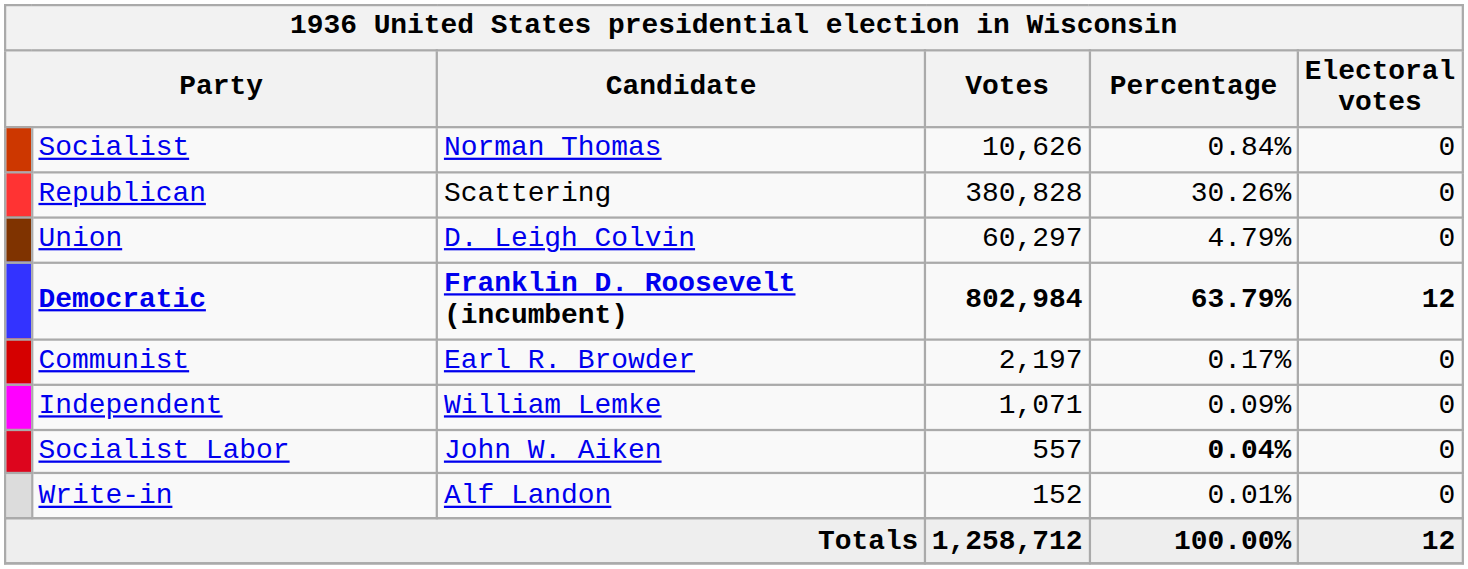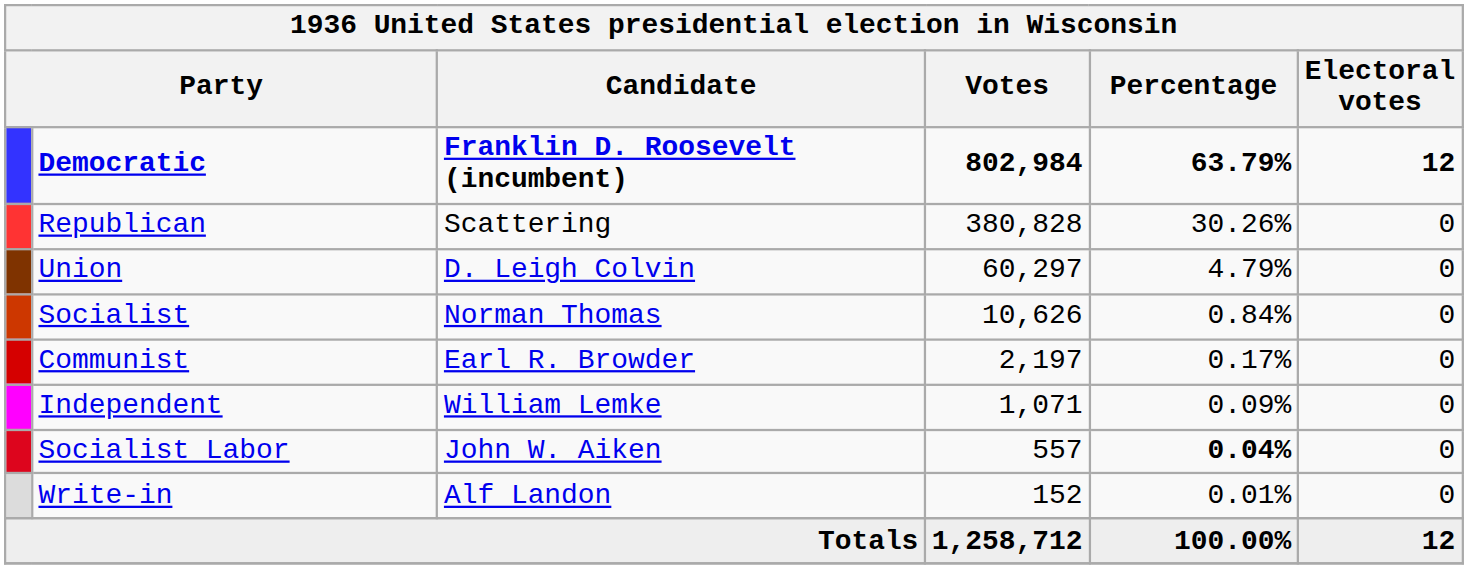 <table class="wikitable nowrap" style="font-size: 95%;">
 <tr>
 <th colspan="6">1936 United States presidential election in Wisconsin</th>
 </tr>
 <tr>
 <th colspan="2" style="width: 15em">Party</th>
 <th style="width: 17em">Candidate</th>
 <th style="width: 5em">Votes</th>
 <th style="width: 7em">Percentage</th>
 <th style="width: 5em">Electoral votes</th>
 </tr>
 <tr>
-<th style="background-color:#CD3700; width: 3px"></th>
-<td style="width: 130px"><a href='#'>Socialist</a></td>
-<td><a href='#'>Norman Thomas</a></td>
-<td align="right">10,626</td>
-<td align="right">0.84%</td>
-<td align="right">0</td>
+<th style="background-color:#3333FF; width: 3px"></th>
+<td style="width: 130px"><strong><a href='#'>Democratic</a></strong></td>
+<td><strong><a href='#'>Franklin D. Roosevelt</a> (incumbent)</strong></td>
+<td align="right"><strong>802,984</strong></td>
+<td align="right"><strong>63.79%</strong></td>
+<td align="right"><strong>12</strong></td>
 </tr>
 <tr>
 <th style="background-color:#FF3333; width: 3px"></th>
 <td style="width: 130px"><a href='#'>Republican</a></td>
 <td>Scattering</td>
 <td align="right">380,828</td>
 <td align="right">30.26%</td>
 <td align="right">0</td>
 </tr>
 <tr>
 <th style="background-color:#7F3300; width: 3px"></th>
 <td style="width: 130px"><a href='#'>Union</a></td>
 <td><a href='#'>D. Leigh Colvin</a></td>
 <td align="right">60,297</td>
 <td align="right">4.79%</td>
 <td align="right">0</td>
 </tr>
 <tr>
-<th style="background-color:#3333FF; width: 3px"></th>
-<td style="width: 130px"><strong><a href='#'>Democratic</a></strong></td>
-<td><strong><a href='#'>Franklin D. Roosevelt</a> (incumbent)</strong></td>
-<td align="right"><strong>802,984</strong></td>
-<td align="right"><strong>63.79%</strong></td>
-<td align="right"><strong>12</strong></td>
+<th style="background-color:#CD3700; width: 3px"></th>
+<td style="width: 130px"><a href='#'>Socialist</a></td>
+<td><a href='#'>Norman Thomas</a></td>
+<td align="right">10,626</td>
+<td align="right">0.84%</td>
+<td align="right">0</td>
 </tr>
 <tr>
 <th style="background-color:#D50000; width: 3px"></th>
 <td style="width: 130px"><a href='#'>Communist</a></td>
 <td><a href='#'>Earl R. Browder</a></td>
 <td align="right">2,197</td>
 <td align="right">0.17%</td>
 <td align="right">0</td>
 </tr>
 <tr>
 <th style="background-color:#FF00FF; width: 3px"></th>
 <td style="width: 130px"><a href='#'>Independent</a></td>
 <td><a href='#'>William Lemke</a></td>
 <td align="right">1,071</td>
 <td align="right">0.09%</td>
 <td align="right">0</td>
 </tr>
 <tr>
 <th style="background-color:#DD051D; width: 3px"></th>
 <td style="width: 130px"><a href='#'>Socialist Labor</a></td>
 <td><a href='#'>John W. Aiken</a></td>
 <td align="right">557</td>
 <td align="right"><strong>0.04%</strong></td>
 <td align="right">0</td>
 </tr>
 <tr>
 <th style="background-color:#DCDCDC; width: 3px"></th>
 <td style="width: 130px"><a href='#'>Write-in</a></td>
 <td><a href='#'>Alf Landon</a></td>
 <td align="right">152</td>
 <td align="right">0.01%</td>
 <td align="right">0</td>
 </tr>
 <tr>
 </tr>
 <tr bgcolor="#EEEEEE">
 <td colspan="3" align="right"><strong>Totals</strong></td>
 <td align="right"><strong>1,258,712</strong></td>
 <td align="right"><strong>100.00%</strong></td>
 <td align="right"><strong>12</strong></td>
 </tr>
 <tr>
 </tr>
 </table>
